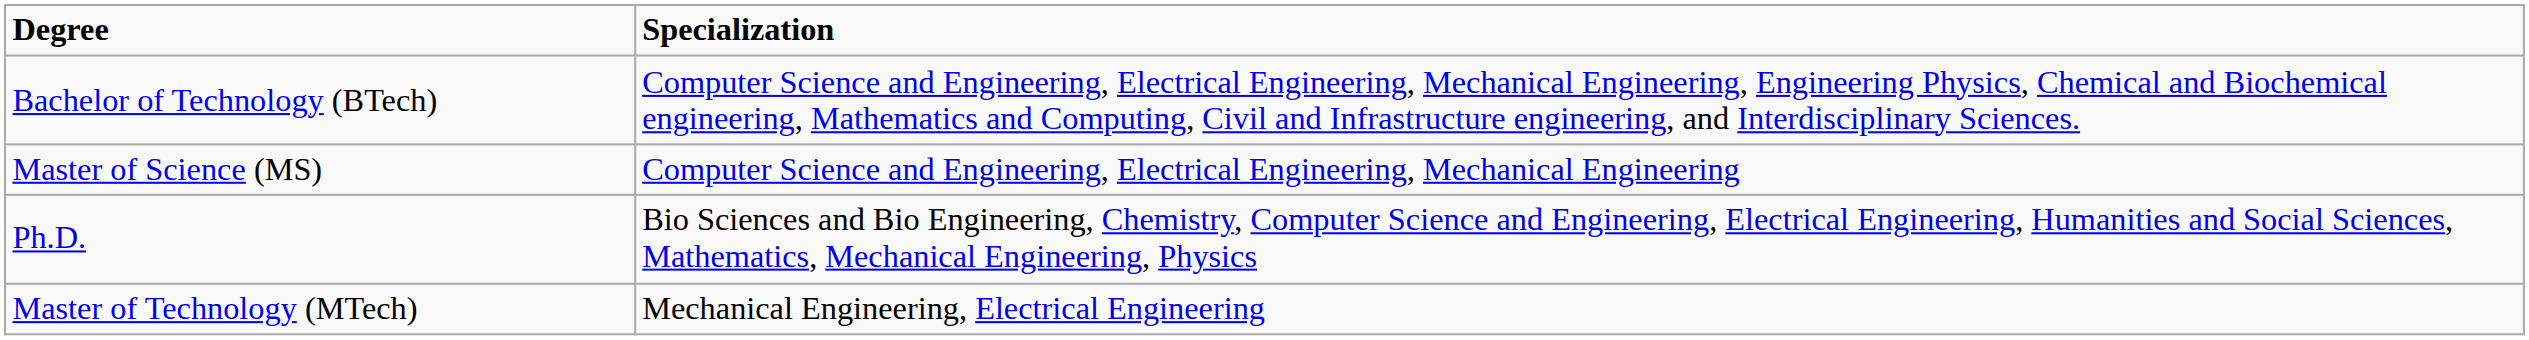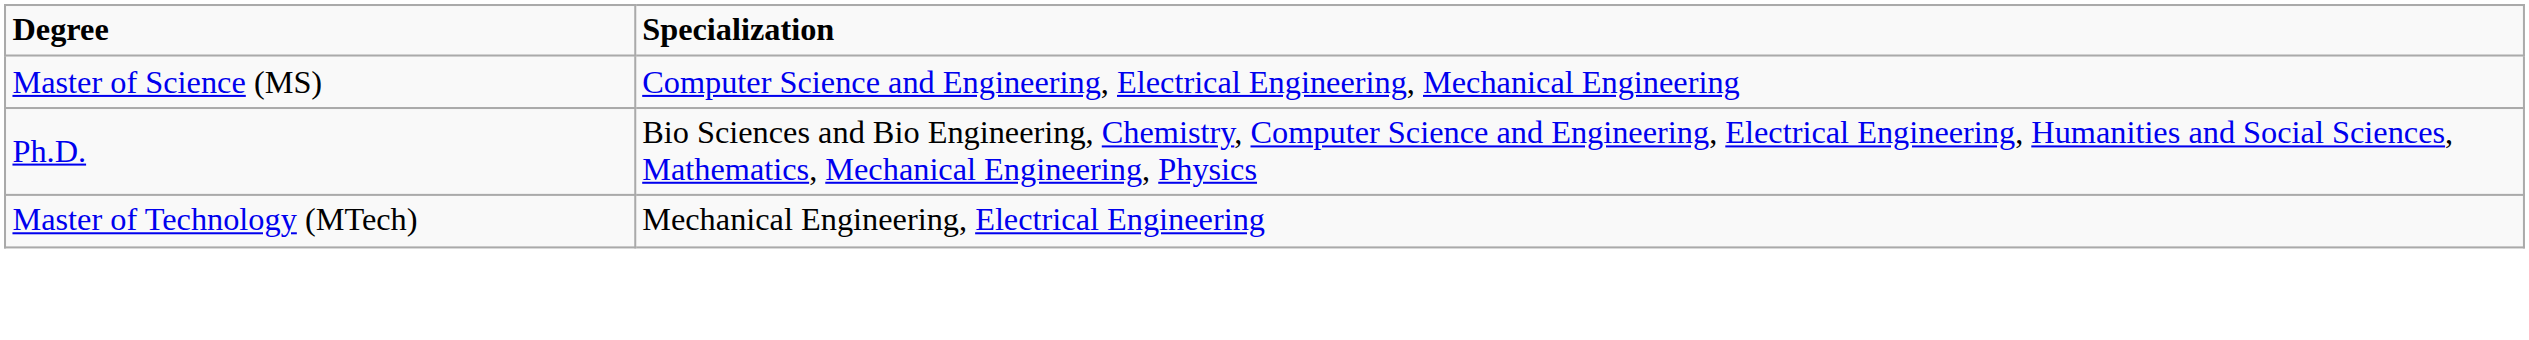 <table class="wikitable">
 <tr>
 <td style="width:25%;"><strong>Degree</strong></td>
 <td><strong>Specialization</strong></td>
-</tr>
-<tr>
-<td style="width:25%;"><a href='#'>Bachelor of Technology</a> (BTech)</td>
-<td><a href='#'>Computer Science and Engineering</a>, <a href='#'>Electrical Engineering</a>, <a href='#'>Mechanical Engineering</a>, <a href='#'>Engineering Physics</a>, <a href='#'>Chemical and Biochemical engineering</a>, <a href='#'>Mathematics and Computing</a>, <a href='#'>Civil and Infrastructure engineering</a>, and <a href='#'>Interdisciplinary Sciences.</a></td>
 </tr>
 <tr>
 <td style="width:25%;"><a href='#'>Master of Science</a> (MS)</td>
 <td><a href='#'>Computer Science and Engineering</a>, <a href='#'>Electrical Engineering</a>, <a href='#'>Mechanical Engineering</a></td>
 </tr>
 <tr>
 <td style="width:25%;"><a href='#'>Ph.D.</a></td>
 <td>Bio Sciences and Bio Engineering, <a href='#'>Chemistry</a>, <a href='#'>Computer Science and Engineering</a>, <a href='#'>Electrical Engineering</a>, <a href='#'>Humanities and Social Sciences</a>, <a href='#'>Mathematics</a>, <a href='#'>Mechanical Engineering</a>, <a href='#'>Physics</a></td>
 </tr>
 <tr>
 <td><a href='#'>Master of Technology</a> (MTech)</td>
 <td>Mechanical Engineering, <a href='#'>Electrical Engineering</a></td>
 </tr>
 </table>
